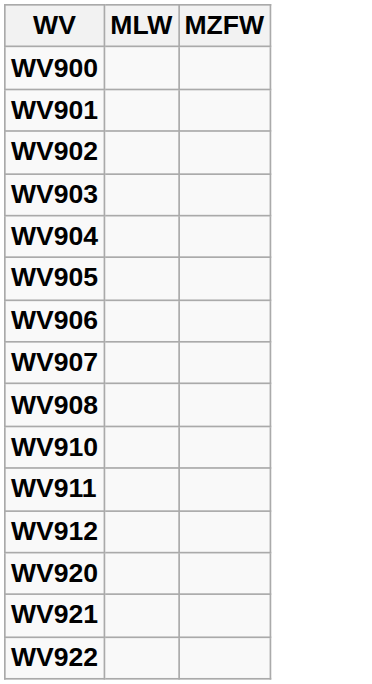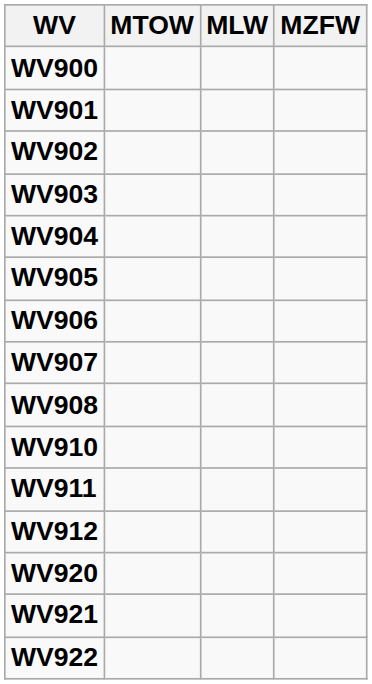 <table class="wikitable sortable">
 <tr>
 <th><strong>WV</strong></th>
+<th>MTOW</th>
 <th>MLW</th>
 <th>MZFW</th>
 </tr>
 <tr>
 <td><strong>WV900</strong></td>
 <td></td>
 <td></td>
+<td></td>
 </tr>
 <tr>
 <td><strong>WV901</strong></td>
+<td></td>
 <td></td>
 <td></td>
 </tr>
 <tr>
 <td><strong>WV902</strong></td>
 <td></td>
 <td></td>
+<td></td>
 </tr>
 <tr>
 <td><strong>WV903</strong></td>
+<td></td>
 <td></td>
 <td></td>
 </tr>
 <tr>
 <td><strong>WV904</strong></td>
 <td></td>
 <td></td>
+<td></td>
 </tr>
 <tr>
 <td><strong>WV905</strong></td>
+<td></td>
 <td></td>
 <td></td>
 </tr>
 <tr>
 <td><strong>WV906</strong></td>
 <td></td>
 <td></td>
+<td></td>
 </tr>
 <tr>
 <td><strong>WV907</strong></td>
+<td></td>
 <td></td>
 <td></td>
 </tr>
 <tr>
 <td><strong>WV908</strong></td>
 <td></td>
 <td></td>
+<td></td>
 </tr>
 <tr>
 <td><strong>WV910</strong></td>
+<td></td>
 <td></td>
 <td></td>
 </tr>
 <tr>
 <td><strong>WV911</strong></td>
 <td></td>
 <td></td>
+<td></td>
 </tr>
 <tr>
 <td><strong>WV912</strong></td>
+<td></td>
 <td></td>
 <td></td>
 </tr>
 <tr>
 <td><strong>WV920</strong></td>
 <td></td>
 <td></td>
+<td></td>
 </tr>
 <tr>
 <td><strong>WV921</strong></td>
+<td></td>
 <td></td>
 <td></td>
 </tr>
 <tr>
 <td><strong>WV922</strong></td>
 <td></td>
 <td></td>
+<td></td>
 </tr>
 </table>
